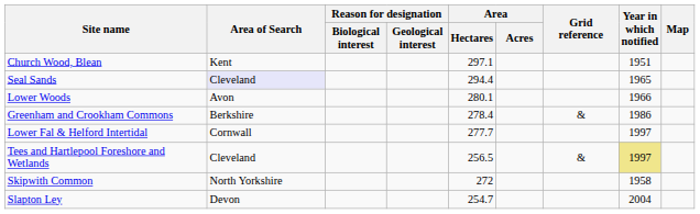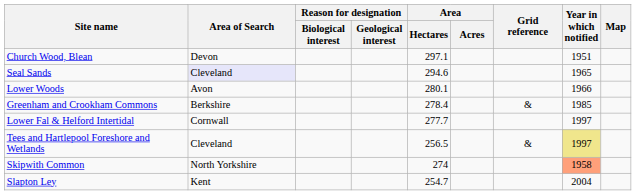 <table class="wikitable">
 <tr>
 <th width="280" rowspan="2">Site name</th>
 <th width="160" rowspan="2">Area of Search</th>
 <th width="160" colspan="2">Reason for designation</th>
 <th width="120" colspan="2">Area</th>
 <th width="100" rowspan="2">Grid reference</th>
 <th width="50" rowspan="2">Year in which notified</th>
 <th width="40" rowspan="2">Map</th>
 </tr>
 <tr>
 <th width="80">Biological interest</th>
 <th width="80">Geological interest</th>
 <th width="60">Hectares</th>
 <th width="60">Acres</th>
 </tr>
 <tr>
 <td><a href='#'>Church Wood, Blean</a></td>
-<td>Kent</td>
+<td>Devon</td>
 <td align="center"></td>
 <td></td>
 <td align="right">297.1</td>
 <td align="right"></td>
 <td align="center"></td>
 <td align="center">1951</td>
 <td align="center"></td>
 </tr>
 <tr>
 <td><a href='#'>Seal Sands</a></td>
 <td style="background: lavender;">Cleveland</td>
 <td align="center"></td>
 <td></td>
-<td align="right">294.4</td>
+<td align="right">294.6</td>
 <td align="right"></td>
 <td align="center"></td>
 <td align="center">1965</td>
 <td align="center"></td>
 </tr>
 <tr>
 <td><a href='#'>Lower Woods</a></td>
 <td>Avon</td>
 <td align="center"></td>
 <td align="center"></td>
 <td align="right">280.1</td>
 <td align="right"></td>
 <td align="center"></td>
 <td align="center">1966</td>
 <td align="center"></td>
 </tr>
 <tr>
 <td><a href='#'>Greenham and Crookham Commons</a></td>
 <td>Berkshire</td>
 <td align="center"></td>
 <td></td>
 <td align="right">278.4</td>
 <td align="right"></td>
 <td align="center"> & </td>
-<td align="center">1986</td>
+<td align="center">1985</td>
 <td align="center"></td>
 </tr>
 <tr>
 <td><a href='#'>Lower Fal & Helford Intertidal</a></td>
 <td>Cornwall</td>
 <td align="center"></td>
 <td></td>
 <td align="right">277.7</td>
 <td align="right"></td>
 <td align="center"></td>
 <td align="center">1997</td>
 <td align="center"></td>
 </tr>
 <tr>
 <td><a href='#'>Tees and Hartlepool Foreshore and Wetlands</a></td>
 <td>Cleveland</td>
 <td align="center"></td>
 <td></td>
 <td align="right">256.5</td>
 <td align="right"></td>
 <td align="center"> & </td>
 <td align="center" style="background: khaki;">1997</td>
 <td align="center"></td>
 </tr>
 <tr>
 <td><a href='#'>Skipwith Common</a></td>
 <td>North Yorkshire</td>
 <td align="center"></td>
 <td></td>
-<td align="right">272</td>
+<td align="right">274</td>
 <td align="right"></td>
 <td align="center"></td>
-<td align="center">1958</td>
+<td align="center" style="background: lightsalmon;">1958</td>
 <td align="center"></td>
 </tr>
 <tr>
 <td><a href='#'>Slapton Ley</a></td>
-<td>Devon</td>
+<td>Kent</td>
 <td align="center"></td>
 <td align="center"></td>
 <td align="right">254.7</td>
 <td align="right"></td>
 <td align="center"></td>
 <td align="center">2004</td>
 <td align="center"></td>
 </tr>
 </table>
